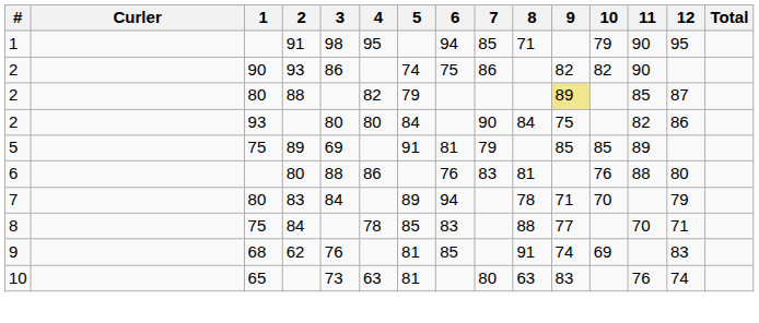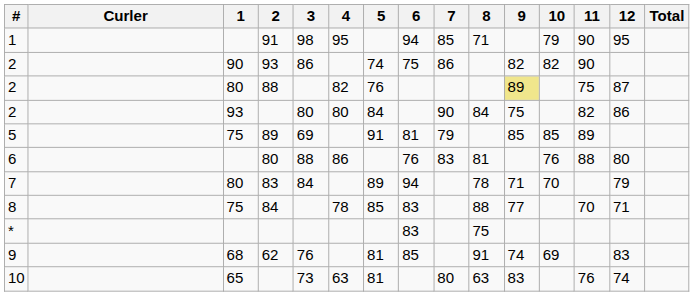 <table class="wikitable sortable">
 <tr>
 <th>#</th>
 <th width=200>Curler</th>
 <th width=30>1</th>
 <th width=30>2</th>
 <th width=30>3</th>
 <th width=30>4</th>
 <th width=30>5</th>
 <th width=30>6</th>
 <th width=30>7</th>
 <th width=30>8</th>
 <th width=30>9</th>
 <th width=30>10</th>
 <th width=30>11</th>
 <th width=30>12</th>
 <th width=40>Total</th>
 </tr>
 <tr>
 <td>1</td>
 <td></td>
 <td></td>
 <td>91</td>
 <td>98</td>
 <td>95</td>
 <td></td>
 <td>94</td>
 <td>85</td>
 <td>71</td>
 <td></td>
 <td>79</td>
 <td>90</td>
 <td>95</td>
 <td></td>
 </tr>
 <tr>
 <td>2</td>
 <td></td>
 <td>90</td>
 <td>93</td>
 <td>86</td>
 <td></td>
 <td>74</td>
 <td>75</td>
 <td>86</td>
 <td></td>
 <td>82</td>
 <td>82</td>
 <td>90</td>
 <td></td>
 <td></td>
 </tr>
 <tr>
 <td>2</td>
 <td></td>
 <td>80</td>
 <td>88</td>
 <td></td>
 <td>82</td>
-<td>79</td>
+<td>76</td>
 <td></td>
 <td></td>
 <td></td>
 <td style="background: khaki;">89</td>
 <td></td>
-<td>85</td>
+<td>75</td>
 <td>87</td>
 <td></td>
 </tr>
 <tr>
 <td>2</td>
 <td></td>
 <td>93</td>
 <td></td>
 <td>80</td>
 <td>80</td>
 <td>84</td>
 <td></td>
 <td>90</td>
 <td>84</td>
 <td>75</td>
 <td></td>
 <td>82</td>
 <td>86</td>
 <td></td>
 </tr>
 <tr>
 <td>5</td>
 <td></td>
 <td>75</td>
 <td>89</td>
 <td>69</td>
 <td></td>
 <td>91</td>
 <td>81</td>
 <td>79</td>
 <td></td>
 <td>85</td>
 <td>85</td>
 <td>89</td>
 <td></td>
 <td></td>
 </tr>
 <tr>
 <td>6</td>
 <td></td>
 <td></td>
 <td>80</td>
 <td>88</td>
 <td>86</td>
 <td></td>
 <td>76</td>
 <td>83</td>
 <td>81</td>
 <td></td>
 <td>76</td>
 <td>88</td>
 <td>80</td>
 <td></td>
 </tr>
 <tr>
 <td>7</td>
 <td></td>
 <td>80</td>
 <td>83</td>
 <td>84</td>
 <td></td>
 <td>89</td>
 <td>94</td>
 <td></td>
 <td>78</td>
 <td>71</td>
 <td>70</td>
 <td></td>
 <td>79</td>
 <td></td>
 </tr>
 <tr>
 <td>8</td>
 <td></td>
 <td>75</td>
 <td>84</td>
 <td></td>
 <td>78</td>
 <td>85</td>
 <td>83</td>
 <td></td>
 <td>88</td>
 <td>77</td>
 <td></td>
 <td>70</td>
 <td>71</td>
 <td></td>
 </tr>
 <tr>
+<td>*</td>
+<td></td>
+<td></td>
+<td></td>
+<td></td>
+<td></td>
+<td></td>
+<td>83</td>
+<td></td>
+<td>75</td>
+<td></td>
+<td></td>
+<td></td>
+<td></td>
+<td></td>
+</tr>
+<tr>
 <td>9</td>
 <td></td>
 <td>68</td>
 <td>62</td>
 <td>76</td>
 <td></td>
 <td>81</td>
 <td>85</td>
 <td></td>
 <td>91</td>
 <td>74</td>
 <td>69</td>
 <td></td>
 <td>83</td>
 <td></td>
 </tr>
 <tr>
 <td>10</td>
 <td></td>
 <td>65</td>
 <td></td>
 <td>73</td>
 <td>63</td>
 <td>81</td>
 <td></td>
 <td>80</td>
 <td>63</td>
 <td>83</td>
 <td></td>
 <td>76</td>
 <td>74</td>
 <td></td>
 </tr>
 </table>
